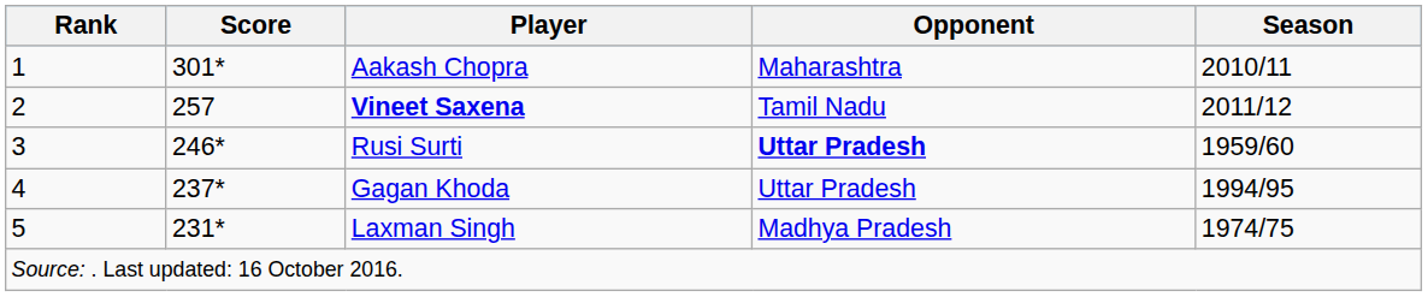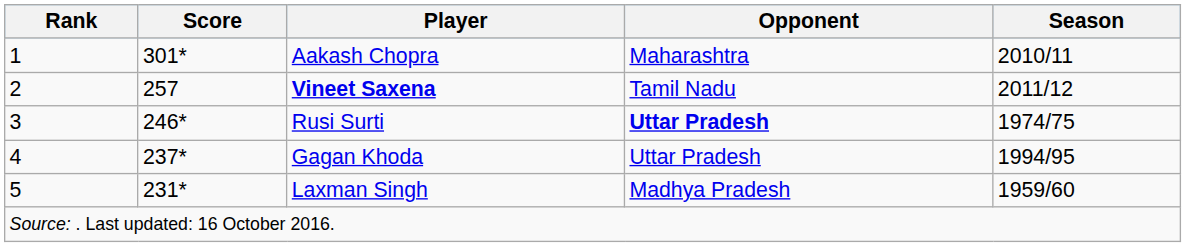 <table class="wikitable" width=70%>
 <tr bgcolor=#87cefa>
 <th>Rank</th>
 <th>Score</th>
 <th>Player</th>
 <th>Opponent</th>
 <th>Season</th>
 </tr>
 <tr>
 <td>1</td>
 <td>301*</td>
 <td><a href='#'>Aakash Chopra</a></td>
 <td><a href='#'>Maharashtra</a></td>
 <td>2010/11</td>
 </tr>
 <tr>
 <td>2</td>
 <td>257</td>
 <td><strong><a href='#'>Vineet Saxena</a></strong></td>
 <td><a href='#'>Tamil Nadu</a></td>
 <td>2011/12</td>
 </tr>
 <tr>
 <td>3</td>
 <td>246*</td>
 <td><a href='#'>Rusi Surti</a></td>
 <td><strong><a href='#'>Uttar Pradesh</a></strong></td>
-<td>1959/60</td>
+<td>1974/75</td>
 </tr>
 <tr>
 <td>4</td>
 <td>237*</td>
 <td><a href='#'>Gagan Khoda</a></td>
 <td><a href='#'>Uttar Pradesh</a></td>
 <td>1994/95</td>
 </tr>
 <tr>
 <td>5</td>
 <td>231*</td>
 <td><a href='#'>Laxman Singh</a></td>
 <td><a href='#'>Madhya Pradesh</a></td>
-<td>1974/75</td>
+<td>1959/60</td>
 </tr>
 <tr>
 <td colspan=5><small><em>Source:  </em>. Last updated: 16 October 2016.</small></td>
 </tr>
 </table>
